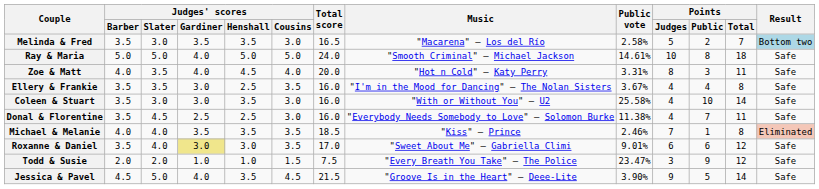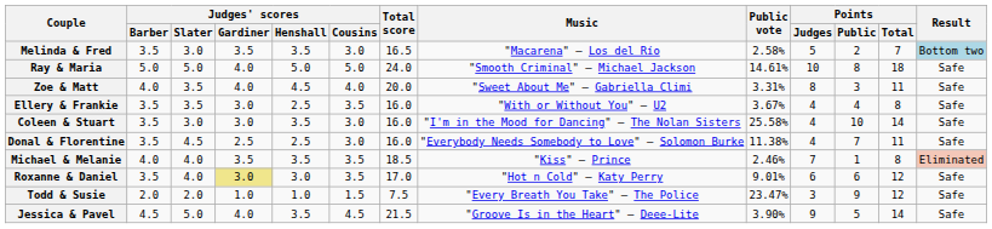 <table class="wikitable sortable" style="text-align:center; ; font-size:90%">
 <tr>
 <th scope="col" rowspan=2>Couple</th>
 <th scope="col" colspan=5 class="unsortable">Judges' scores</th>
 <th scope="col" rowspan=2>Total<br>score</th>
 <th scope="col" rowspan=2 class="unsortable">Music</th>
 <th scope="col" rowspan=2>Public<br>vote</th>
 <th scope="col" colspan=3>Points</th>
 <th scope="col" rowspan=2 class="unsortable">Result</th>
 </tr>
 <tr>
 <th class="unsortable">Barber</th>
 <th class="unsortable">Slater</th>
 <th class="unsortable">Gardiner</th>
 <th class="unsortable">Henshall</th>
 <th class="unsortable">Cousins</th>
 <th class="unsortable">Judges</th>
 <th class="unsortable">Public</th>
 <th>Total</th>
 </tr>
 <tr>
 <th scope="row">Melinda & Fred</th>
 <td style="text-align:center;">3.5</td>
 <td style="text-align:center;">3.0</td>
 <td style="text-align:center;">3.5</td>
 <td style="text-align:center;">3.5</td>
 <td style="text-align:center;">3.0</td>
 <td style="text-align:center;">16.5</td>
 <td style="text-align:center;">"<a href='#'>Macarena</a>" — <a href='#'>Los del Río</a></td>
 <td>2.58%</td>
 <td style="text-align:center;">5</td>
 <td style="text-align:center;">2</td>
 <td style="text-align:center;">7</td>
 <td bgcolor=lightblue>Bottom two</td>
 </tr>
 <tr>
 <th scope="row">Ray & Maria</th>
 <td style="text-align:center;">5.0</td>
 <td style="text-align:center;">5.0</td>
 <td style="text-align:center;">4.0</td>
 <td style="text-align:center;">5.0</td>
 <td style="text-align:center;">5.0</td>
 <td style="text-align:center;">24.0</td>
 <td style="text-align:center;">"<a href='#'>Smooth Criminal</a>" — <a href='#'>Michael Jackson</a></td>
 <td>14.61%</td>
 <td style="text-align:center;">10</td>
 <td style="text-align:center;">8</td>
 <td style="text-align:center;">18</td>
 <td style="text-align:center;">Safe</td>
 </tr>
 <tr>
 <th scope="row">Zoe & Matt</th>
 <td style="text-align:center;">4.0</td>
 <td style="text-align:center;">3.5</td>
 <td style="text-align:center;">4.0</td>
 <td style="text-align:center;">4.5</td>
 <td style="text-align:center;">4.0</td>
 <td style="text-align:center;">20.0</td>
-<td style="text-align:center;">"<a href='#'>Hot n Cold</a>" — <a href='#'>Katy Perry</a></td>
+<td style="text-align:center;">"<a href='#'>Sweet About Me</a>" — <a href='#'>Gabriella Climi</a></td>
 <td>3.31%</td>
 <td style="text-align:center;">8</td>
 <td style="text-align:center;">3</td>
 <td style="text-align:center;">11</td>
 <td style="text-align:center;">Safe</td>
 </tr>
 <tr>
 <th scope="row">Ellery & Frankie</th>
 <td style="text-align:center;">3.5</td>
 <td style="text-align:center;">3.5</td>
 <td style="text-align:center;">3.0</td>
 <td style="text-align:center;">2.5</td>
 <td style="text-align:center;">3.5</td>
 <td style="text-align:center;">16.0</td>
-<td style="text-align:center;">"<a href='#'>I'm in the Mood for Dancing</a>" — <a href='#'>The Nolan Sisters</a></td>
+<td style="text-align:center;">"<a href='#'>With or Without You</a>" — <a href='#'>U2</a></td>
 <td>3.67%</td>
 <td style="text-align:center;">4</td>
 <td style="text-align:center;">4</td>
 <td style="text-align:center;">8</td>
 <td style="text-align:center;">Safe</td>
 </tr>
 <tr>
 <th scope="row">Coleen & Stuart</th>
 <td style="text-align:center;">3.5</td>
 <td style="text-align:center;">3.0</td>
 <td style="text-align:center;">3.0</td>
 <td style="text-align:center;">3.5</td>
 <td style="text-align:center;">3.0</td>
 <td style="text-align:center;">16.0</td>
-<td style="text-align:center;">"<a href='#'>With or Without You</a>" — <a href='#'>U2</a></td>
+<td style="text-align:center;">"<a href='#'>I'm in the Mood for Dancing</a>" — <a href='#'>The Nolan Sisters</a></td>
 <td>25.58%</td>
 <td style="text-align:center;">4</td>
 <td style="text-align:center;">10</td>
 <td style="text-align:center;">14</td>
 <td style="text-align:center;">Safe</td>
 </tr>
 <tr>
 <th scope="row">Donal & Florentine</th>
 <td style="text-align:center;">3.5</td>
 <td style="text-align:center;">4.5</td>
 <td style="text-align:center;">2.5</td>
 <td style="text-align:center;">2.5</td>
 <td style="text-align:center;">3.0</td>
 <td style="text-align:center;">16.0</td>
 <td style="text-align:center;">"<a href='#'>Everybody Needs Somebody to Love</a>" — <a href='#'>Solomon Burke</a></td>
 <td>11.38%</td>
 <td style="text-align:center;">4</td>
 <td style="text-align:center;">7</td>
 <td style="text-align:center;">11</td>
 <td style="text-align:center;">Safe</td>
 </tr>
 <tr>
 <th scope="row">Michael & Melanie</th>
 <td style="text-align:center;">4.0</td>
 <td style="text-align:center;">4.0</td>
 <td style="text-align:center;">3.5</td>
 <td style="text-align:center;">3.5</td>
 <td style="text-align:center;">3.5</td>
 <td style="text-align:center;">18.5</td>
 <td style="text-align:center;">"<a href='#'>Kiss</a>" — <a href='#'>Prince</a></td>
 <td>2.46%</td>
 <td style="text-align:center;">7</td>
 <td style="text-align:center;">1</td>
 <td style="text-align:center;">8</td>
 <td bgcolor="f4c7b8">Eliminated</td>
 </tr>
 <tr>
 <th scope="row">Roxanne & Daniel</th>
 <td style="text-align:center;">3.5</td>
 <td style="text-align:center;">4.0</td>
 <td style="background: khaki; text-align:center;">3.0</td>
 <td style="text-align:center;">3.0</td>
 <td style="text-align:center;">3.5</td>
 <td style="text-align:center;">17.0</td>
-<td style="text-align:center;">"<a href='#'>Sweet About Me</a>" — <a href='#'>Gabriella Climi</a></td>
+<td style="text-align:center;">"<a href='#'>Hot n Cold</a>" — <a href='#'>Katy Perry</a></td>
 <td>9.01%</td>
 <td style="text-align:center;">6</td>
 <td style="text-align:center;">6</td>
 <td style="text-align:center;">12</td>
 <td style="text-align:center;">Safe</td>
 </tr>
 <tr>
 <th scope="row">Todd & Susie</th>
 <td style="text-align:center;">2.0</td>
 <td style="text-align:center;">2.0</td>
 <td style="text-align:center;">1.0</td>
 <td style="text-align:center;">1.0</td>
 <td style="text-align:center;">1.5</td>
 <td style="text-align:center;">7.5</td>
 <td style="text-align:center;">"<a href='#'>Every Breath You Take</a>" — <a href='#'>The Police</a></td>
 <td>23.47%</td>
 <td style="text-align:center;">3</td>
 <td style="text-align:center;">9</td>
 <td style="text-align:center;">12</td>
 <td style="text-align:center;">Safe</td>
 </tr>
 <tr>
 <th scope="row">Jessica & Pavel</th>
 <td style="text-align:center;">4.5</td>
 <td style="text-align:center;">5.0</td>
 <td style="text-align:center;">4.0</td>
 <td style="text-align:center;">3.5</td>
 <td style="text-align:center;">4.5</td>
 <td style="text-align:center;">21.5</td>
 <td style="text-align:center;">"<a href='#'>Groove Is in the Heart</a>" — <a href='#'>Deee-Lite</a></td>
 <td>3.90%</td>
 <td style="text-align:center;">9</td>
 <td style="text-align:center;">5</td>
 <td style="text-align:center;">14</td>
 <td style="text-align:center;">Safe</td>
 </tr>
 </table>
